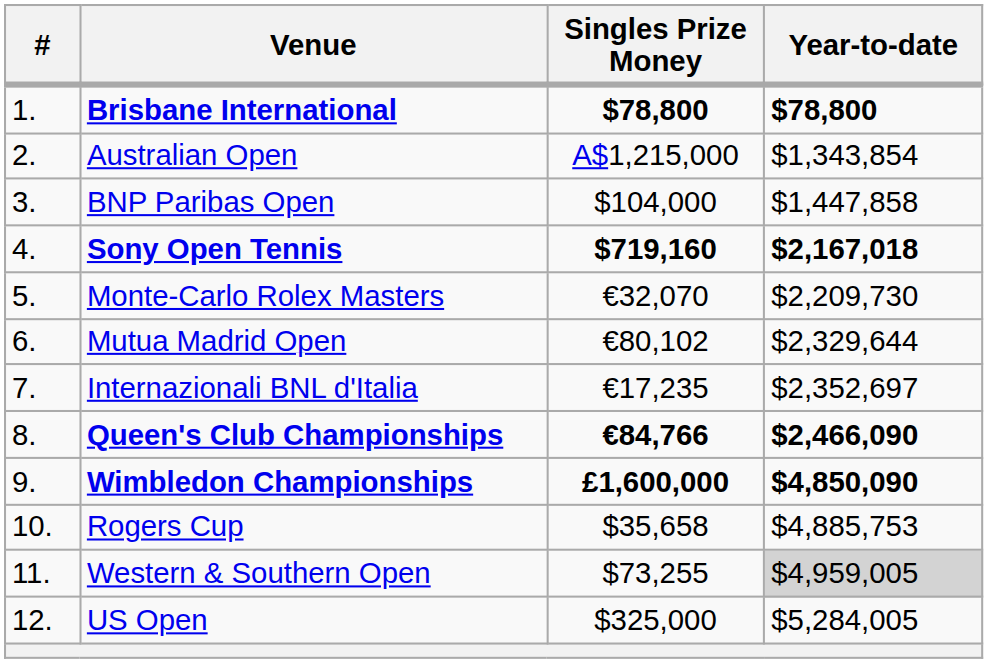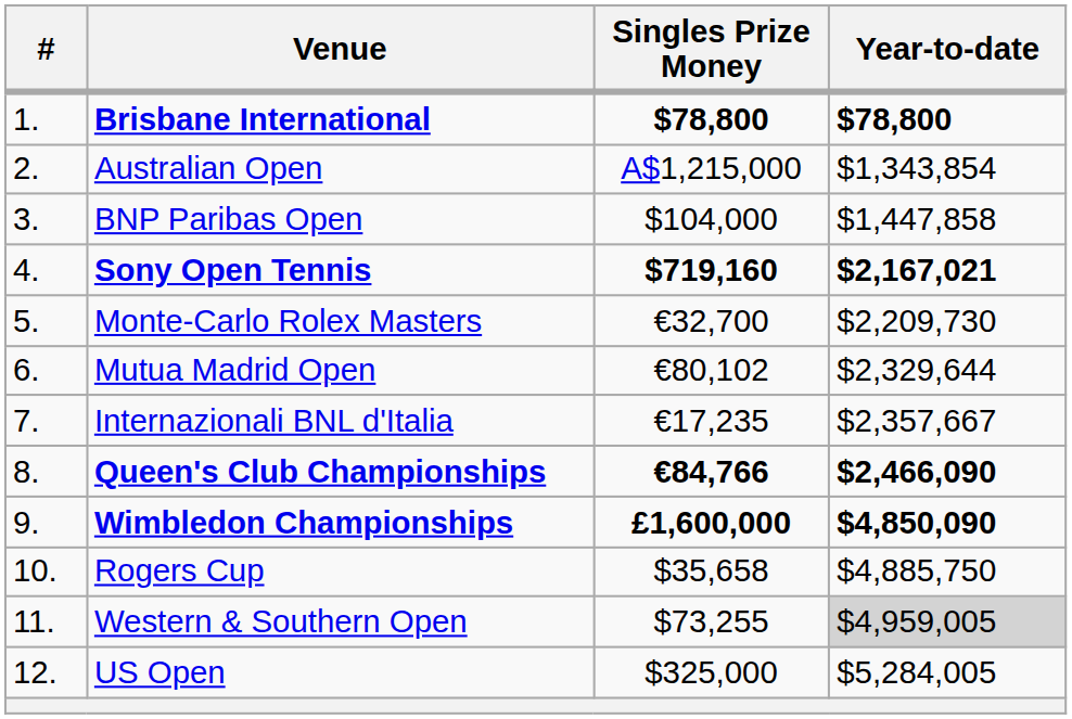 <table class="wikitable" style="font-size:90%">
 <tr>
 <th style="width:30px;">#</th>
 <th style="width:222px;">Venue</th>
 <th style="width:100px;">Singles Prize Money</th>
 <th style="width:100px;">Year-to-date</th>
 </tr>
 <tr style="text-align:center; border-bottom:3px solid darkgrey">
 </tr>
 <tr>
 <td>1.</td>
 <td><strong><a href='#'>Brisbane International</a></strong></td>
 <td style="text-align:center;"><strong>$78,800</strong></td>
 <td><strong>$78,800</strong></td>
 </tr>
 <tr>
 <td>2.</td>
 <td><a href='#'>Australian Open</a></td>
 <td style="text-align:center;"><a href='#'>A$</a>1,215,000</td>
 <td>$1,343,854</td>
 </tr>
 <tr>
 <td>3.</td>
 <td><a href='#'>BNP Paribas Open</a></td>
 <td style="text-align:center;">$104,000</td>
 <td>$1,447,858</td>
 </tr>
 <tr>
 <td>4.</td>
 <td><strong><a href='#'>Sony Open Tennis</a></strong></td>
 <td style="text-align:center;"><strong>$719,160</strong></td>
-<td><strong>$2,167,018</strong></td>
+<td><strong>$2,167,021</strong></td>
 </tr>
 <tr>
 <td>5.</td>
 <td><a href='#'>Monte-Carlo Rolex Masters</a></td>
-<td style="text-align:center;">€32,070</td>
+<td style="text-align:center;">€32,700</td>
 <td>$2,209,730</td>
 </tr>
 <tr>
 <td>6.</td>
 <td><a href='#'>Mutua Madrid Open</a></td>
 <td style="text-align:center;">€80,102</td>
 <td>$2,329,644</td>
 </tr>
 <tr>
 <td>7.</td>
 <td><a href='#'>Internazionali BNL d'Italia</a></td>
 <td style="text-align:center;">€17,235</td>
-<td>$2,352,697</td>
+<td>$2,357,667</td>
 </tr>
 <tr>
 <td>8.</td>
 <td><strong><a href='#'>Queen's Club Championships</a></strong></td>
 <td style="text-align:center;"><strong>€84,766</strong></td>
 <td><strong>$2,466,090</strong></td>
 </tr>
 <tr>
 <td>9.</td>
 <td><strong><a href='#'>Wimbledon Championships</a></strong></td>
 <td style="text-align:center;"><strong>£1,600,000</strong></td>
 <td><strong>$4,850,090</strong></td>
 </tr>
 <tr>
 <td>10.</td>
 <td><a href='#'>Rogers Cup</a></td>
 <td style="text-align:center;">$35,658</td>
-<td>$4,885,753</td>
+<td>$4,885,750</td>
 </tr>
 <tr>
 <td>11.</td>
 <td><a href='#'>Western & Southern Open</a></td>
 <td style="text-align:center;">$73,255</td>
 <td style="background: lightgrey;">$4,959,005</td>
 </tr>
 <tr>
 <td>12.</td>
 <td><a href='#'>US Open</a></td>
 <td style="text-align:center;">$325,000</td>
 <td>$5,284,005</td>
 </tr>
 <tr>
 <th colspan=6></th>
 </tr>
 </table>
